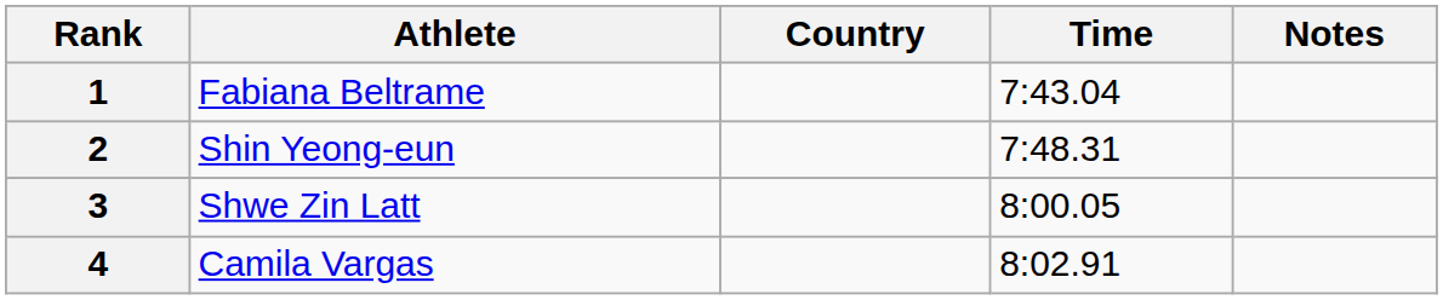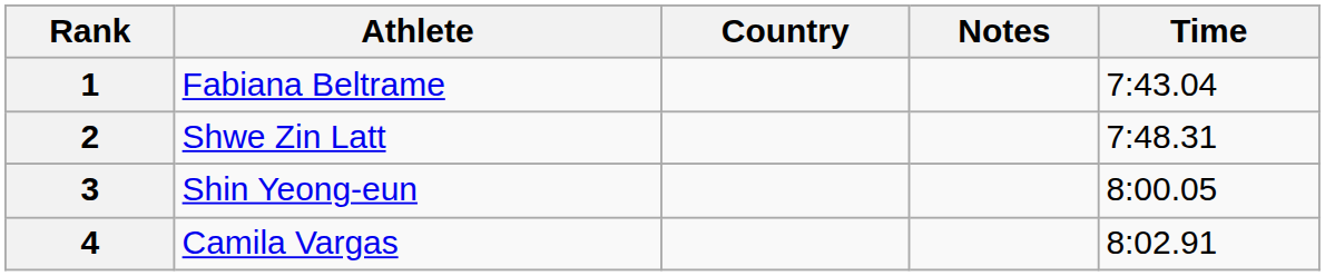 <table class="wikitable sortable" width=50%>
 <tr>
 <th>Rank</th>
 <th>Athlete</th>
 <th>Country</th>
+<th>Notes</th>
 <th>Time</th>
-<th>Notes</th>
 </tr>
 <tr>
 <th>1</th>
 <td><a href='#'>Fabiana Beltrame</a></td>
 <td></td>
+<td></td>
 <td>7:43.04</td>
-<td></td>
 </tr>
 <tr>
 <th>2</th>
-<td><a href='#'>Shin Yeong-eun</a></td>
+<td><a href='#'>Shwe Zin Latt</a></td>
+<td></td>
 <td></td>
 <td>7:48.31</td>
-<td></td>
 </tr>
 <tr>
 <th>3</th>
-<td><a href='#'>Shwe Zin Latt</a></td>
+<td><a href='#'>Shin Yeong-eun</a></td>
+<td></td>
 <td></td>
 <td>8:00.05</td>
-<td></td>
 </tr>
 <tr>
 <th>4</th>
 <td><a href='#'>Camila Vargas</a></td>
 <td></td>
+<td></td>
 <td>8:02.91</td>
-<td></td>
 </tr>
 </table>
